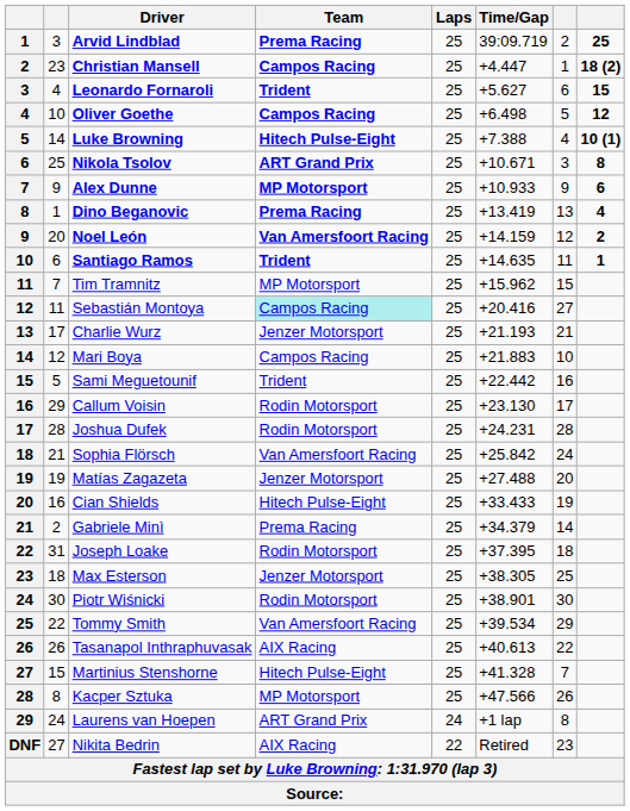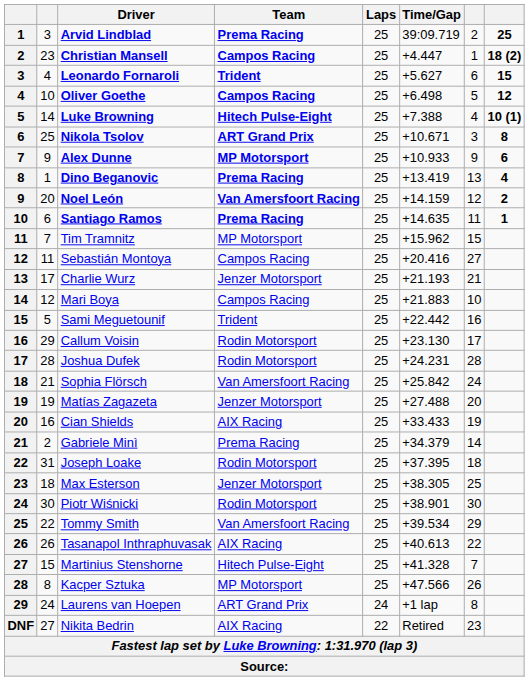 <table class="wikitable" style="font-size:85%">
 <tr>
 <th></th>
 <th></th>
 <th>Driver</th>
 <th>Team</th>
 <th>Laps</th>
 <th>Time/Gap</th>
 <th></th>
 <th></th>
 </tr>
 <tr>
 <th>1</th>
 <td align="center">3</td>
 <td> <strong><a href='#'>Arvid Lindblad</a></strong></td>
 <td><strong><a href='#'>Prema Racing</a></strong></td>
 <td align="center">25</td>
 <td>39:09.719</td>
 <td align="center">2</td>
 <td align="center"><strong>25</strong></td>
 </tr>
 <tr>
 <th>2</th>
 <td align="center">23</td>
 <td> <strong><a href='#'>Christian Mansell</a></strong></td>
 <td><strong><a href='#'>Campos Racing</a></strong></td>
 <td align="center">25</td>
 <td>+4.447</td>
 <td align="center">1</td>
 <td align="center"><strong>18 (2)</strong></td>
 </tr>
 <tr>
 <th>3</th>
 <td align="center">4</td>
 <td> <strong><a href='#'>Leonardo Fornaroli</a></strong></td>
 <td><strong><a href='#'>Trident</a></strong></td>
 <td align="center">25</td>
 <td>+5.627</td>
 <td align="center">6</td>
 <td align="center"><strong>15</strong></td>
 </tr>
 <tr>
 <th>4</th>
 <td align="center">10</td>
 <td> <strong><a href='#'>Oliver Goethe</a></strong></td>
 <td><strong><a href='#'>Campos Racing</a></strong></td>
 <td align="center">25</td>
 <td>+6.498</td>
 <td align="center">5</td>
 <td align="center"><strong>12</strong></td>
 </tr>
 <tr>
 <th>5</th>
 <td align="center">14</td>
 <td> <strong><a href='#'>Luke Browning</a></strong></td>
 <td><strong><a href='#'>Hitech Pulse-Eight</a></strong></td>
 <td align="center">25</td>
 <td>+7.388</td>
 <td align="center">4</td>
 <td align="center"><strong>10 (1)</strong></td>
 </tr>
 <tr>
 <th>6</th>
 <td align="center">25</td>
 <td> <strong><a href='#'>Nikola Tsolov</a></strong></td>
 <td><strong><a href='#'>ART Grand Prix</a></strong></td>
 <td align="center">25</td>
 <td>+10.671</td>
 <td align="center">3</td>
 <td align="center"><strong>8</strong></td>
 </tr>
 <tr>
 <th>7</th>
 <td align="center">9</td>
 <td> <strong><a href='#'>Alex Dunne</a></strong></td>
 <td><strong><a href='#'>MP Motorsport</a></strong></td>
 <td align="center">25</td>
 <td>+10.933</td>
 <td align="center">9</td>
 <td align="center"><strong>6</strong></td>
 </tr>
 <tr>
 <th>8</th>
 <td align="center">1</td>
 <td> <strong><a href='#'>Dino Beganovic</a></strong></td>
 <td><strong><a href='#'>Prema Racing</a></strong></td>
 <td align="center">25</td>
 <td>+13.419</td>
 <td align="center">13</td>
 <td align="center"><strong>4</strong></td>
 </tr>
 <tr>
 <th>9</th>
 <td align="center">20</td>
 <td> <strong><a href='#'>Noel León</a></strong></td>
 <td><strong><a href='#'>Van Amersfoort Racing</a></strong></td>
 <td align="center">25</td>
 <td>+14.159</td>
 <td align="center">12</td>
 <td align="center"><strong>2</strong></td>
 </tr>
 <tr>
 <th>10</th>
 <td align="center">6</td>
 <td> <strong><a href='#'>Santiago Ramos</a></strong></td>
-<td><strong><a href='#'>Trident</a></strong></td>
+<td><strong><a href='#'>Prema Racing</a></strong></td>
 <td align="center">25</td>
 <td>+14.635</td>
 <td align="center">11</td>
 <td align="center"><strong>1</strong></td>
 </tr>
 <tr>
 <th>11</th>
 <td align="center">7</td>
 <td> <a href='#'>Tim Tramnitz</a></td>
 <td><a href='#'>MP Motorsport</a></td>
 <td align="center">25</td>
 <td>+15.962</td>
 <td align="center">15</td>
 <td align="center"></td>
 </tr>
 <tr>
 <th>12</th>
 <td align="center">11</td>
 <td> <a href='#'>Sebastián Montoya</a></td>
-<td style="background: paleturquoise;"><a href='#'>Campos Racing</a></td>
+<td><a href='#'>Campos Racing</a></td>
 <td align="center">25</td>
 <td>+20.416</td>
 <td align="center">27</td>
 <td align="center"></td>
 </tr>
 <tr>
 <th>13</th>
 <td align="center">17</td>
 <td> <a href='#'>Charlie Wurz</a></td>
 <td><a href='#'>Jenzer Motorsport</a></td>
 <td align="center">25</td>
 <td>+21.193</td>
 <td align="center">21</td>
 <td align="center"></td>
 </tr>
 <tr>
 <th>14</th>
 <td align="center">12</td>
 <td> <a href='#'>Mari Boya</a></td>
 <td><a href='#'>Campos Racing</a></td>
 <td align="center">25</td>
 <td>+21.883</td>
 <td align="center">10</td>
 <td align="center"></td>
 </tr>
 <tr>
 <th>15</th>
 <td align="center">5</td>
 <td> <a href='#'>Sami Meguetounif</a></td>
 <td><a href='#'>Trident</a></td>
 <td align="center">25</td>
 <td>+22.442</td>
 <td align="center">16</td>
 <td align="center"></td>
 </tr>
 <tr>
 <th>16</th>
 <td align="center">29</td>
 <td> <a href='#'>Callum Voisin</a></td>
 <td><a href='#'>Rodin Motorsport</a></td>
 <td align="center">25</td>
 <td>+23.130</td>
 <td align="center">17</td>
 <td align="center"></td>
 </tr>
 <tr>
 <th>17</th>
 <td align="center">28</td>
 <td> <a href='#'>Joshua Dufek</a></td>
 <td><a href='#'>Rodin Motorsport</a></td>
 <td align="center">25</td>
 <td>+24.231</td>
 <td align="center">28</td>
 <td align="center"></td>
 </tr>
 <tr>
 <th>18</th>
 <td align="center">21</td>
 <td> <a href='#'>Sophia Flörsch</a></td>
 <td><a href='#'>Van Amersfoort Racing</a></td>
 <td align="center">25</td>
 <td>+25.842</td>
 <td align="center">24</td>
 <td align="center"></td>
 </tr>
 <tr>
 <th>19</th>
 <td align="center">19</td>
 <td> <a href='#'>Matías Zagazeta</a></td>
 <td><a href='#'>Jenzer Motorsport</a></td>
 <td align="center">25</td>
 <td>+27.488</td>
 <td align="center">20</td>
 <td align="center"></td>
 </tr>
 <tr>
 <th>20</th>
 <td align="center">16</td>
 <td> <a href='#'>Cian Shields</a></td>
-<td><a href='#'>Hitech Pulse-Eight</a></td>
+<td><a href='#'>AIX Racing</a></td>
 <td align="center">25</td>
 <td>+33.433</td>
 <td align="center">19</td>
 <td align="center"></td>
 </tr>
 <tr>
 <th>21</th>
 <td align="center">2</td>
 <td> <a href='#'>Gabriele Minì</a></td>
 <td><a href='#'>Prema Racing</a></td>
 <td align="center">25</td>
 <td>+34.379</td>
 <td align="center">14</td>
 <td align="center"></td>
 </tr>
 <tr>
 <th>22</th>
 <td align="center">31</td>
 <td> <a href='#'>Joseph Loake</a></td>
 <td><a href='#'>Rodin Motorsport</a></td>
 <td align="center">25</td>
 <td>+37.395</td>
 <td align="center">18</td>
 <td align="center"></td>
 </tr>
 <tr>
 <th>23</th>
 <td align="center">18</td>
 <td> <a href='#'>Max Esterson</a></td>
 <td><a href='#'>Jenzer Motorsport</a></td>
 <td align="center">25</td>
 <td>+38.305</td>
 <td align="center">25</td>
 <td align="center"></td>
 </tr>
 <tr>
 <th>24</th>
 <td align="center">30</td>
 <td> <a href='#'>Piotr Wiśnicki</a></td>
 <td><a href='#'>Rodin Motorsport</a></td>
 <td align="center">25</td>
 <td>+38.901</td>
 <td align="center">30</td>
 <td align="center"></td>
 </tr>
 <tr>
 <th>25</th>
 <td align="center">22</td>
 <td> <a href='#'>Tommy Smith</a></td>
 <td><a href='#'>Van Amersfoort Racing</a></td>
 <td align="center">25</td>
 <td>+39.534</td>
 <td align="center">29</td>
 <td align="center"></td>
 </tr>
 <tr>
 <th>26</th>
 <td align="center">26</td>
 <td> <a href='#'>Tasanapol Inthraphuvasak</a></td>
 <td><a href='#'>AIX Racing</a></td>
 <td align="center">25</td>
 <td>+40.613</td>
 <td align="center">22</td>
 <td align="center"></td>
 </tr>
 <tr>
 <th>27</th>
 <td align="center">15</td>
 <td> <a href='#'>Martinius Stenshorne</a></td>
 <td><a href='#'>Hitech Pulse-Eight</a></td>
 <td align="center">25</td>
 <td>+41.328</td>
 <td align="center">7</td>
 <td align="center"></td>
 </tr>
 <tr>
 <th>28</th>
 <td align="center">8</td>
 <td> <a href='#'>Kacper Sztuka</a></td>
 <td><a href='#'>MP Motorsport</a></td>
 <td align="center">25</td>
 <td>+47.566</td>
 <td align="center">26</td>
 <td align="center"></td>
 </tr>
 <tr>
 <th>29</th>
 <td align="center">24</td>
 <td> <a href='#'>Laurens van Hoepen</a></td>
 <td><a href='#'>ART Grand Prix</a></td>
 <td align="center">24</td>
 <td>+1 lap</td>
 <td align="center">8</td>
 <td align="center"></td>
 </tr>
 <tr>
 <th>DNF</th>
 <td align="center">27</td>
 <td> <a href='#'>Nikita Bedrin</a></td>
 <td><a href='#'>AIX Racing</a></td>
 <td align="center">22</td>
 <td>Retired</td>
 <td align="center">23</td>
 <td align="center"></td>
 </tr>
 <tr>
 <th colspan="8"><em>Fastest lap set by  <a href='#'>Luke Browning</a>: 1:31.970 (lap 3)</em></th>
 </tr>
 <tr>
 <th colspan="8">Source:</th>
 </tr>
 </table>
